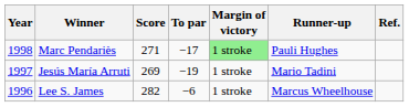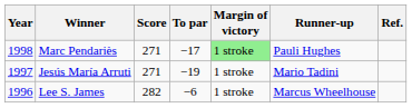 <table class="wikitable" style="font-size:95%">
 <tr>
 <th>Year</th>
 <th>Winner</th>
 <th>Score</th>
 <th>To par</th>
 <th>Margin of<br>victory</th>
 <th>Runner-up</th>
 <th>Ref.</th>
 </tr>
 <tr>
 <td><a href='#'>1998</a></td>
 <td> <a href='#'>Marc Pendariès</a></td>
 <td align=center>271</td>
 <td align=center>−17</td>
 <td style="background: lightgreen;">1 stroke</td>
 <td> <a href='#'>Pauli Hughes</a></td>
 <td></td>
 </tr>
 <tr>
 <td><a href='#'>1997</a></td>
 <td> <a href='#'>Jesús María Arruti</a></td>
-<td align=center>269</td>
+<td align=center>271</td>
 <td align=center>−19</td>
 <td>1 stroke</td>
 <td> <a href='#'>Mario Tadini</a></td>
 <td></td>
 </tr>
 <tr>
 <td><a href='#'>1996</a></td>
 <td> <a href='#'>Lee S. James</a></td>
 <td align=center>282</td>
 <td align=center>−6</td>
 <td>1 stroke</td>
 <td> <a href='#'>Marcus Wheelhouse</a></td>
 <td></td>
 </tr>
 </table>
